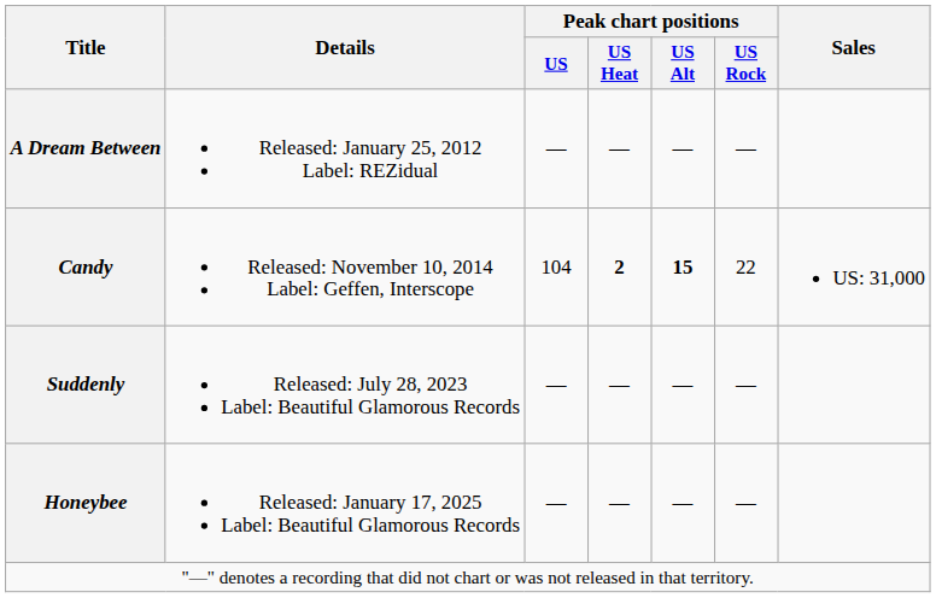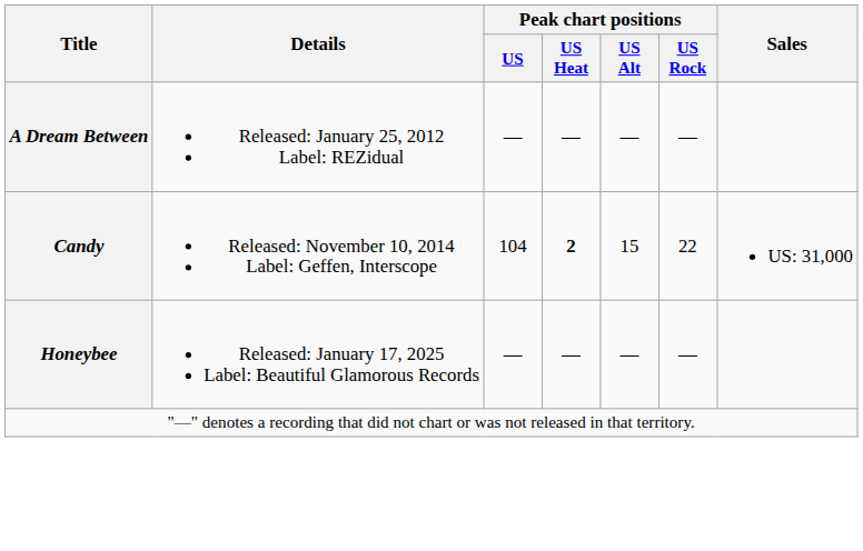 <table class="wikitable plainrowheaders" style="text-align:center;">
 <tr>
 <th scope="col" rowspan="2">Title</th>
 <th scope="col" rowspan="2">Details</th>
 <th scope="col" colspan="4">Peak chart positions</th>
 <th scope="col" rowspan="2">Sales</th>
 </tr>
 <tr>
 <th scope="col" style="width:3em;font-size:90%;"><a href='#'>US</a><br></th>
 <th scope="col" style="width:3em;font-size:90%;"><a href='#'>US<br>Heat</a><br></th>
 <th scope="col" style="width:3em;font-size:90%;"><a href='#'>US<br>Alt</a><br></th>
 <th scope="col" style="width:3em;font-size:90%;"><a href='#'>US<br>Rock</a><br></th>
 </tr>
 <tr>
 <th scope="row"><em>A Dream Between</em><br></th>
 <td><br><ul><li>Released: January 25, 2012</li><li>Label: REZidual</li></ul></td>
 <td>—</td>
 <td>—</td>
 <td>—</td>
 <td>—</td>
 <td></td>
 </tr>
 <tr>
 <th scope="row"><em>Candy</em></th>
 <td><br><ul><li>Released: November 10, 2014</li><li>Label: Geffen, Interscope</li></ul></td>
 <td>104</td>
 <td><strong>2</strong></td>
-<td><strong>15</strong></td>
+<td>15</td>
 <td>22</td>
 <td><br><ul><li>US: 31,000</li></ul></td>
-</tr>
-<tr>
-<th scope="row"><em>Suddenly</em></th>
-<td><br><ul><li>Released: July 28, 2023</li><li>Label: Beautiful Glamorous Records</li></ul></td>
-<td>—</td>
-<td>—</td>
-<td>—</td>
-<td>—</td>
-<td></td>
 </tr>
 <tr>
 <th scope="row"><em>Honeybee</em></th>
 <td><br><ul><li>Released: January 17, 2025</li><li>Label:  Beautiful Glamorous Records</li></ul></td>
 <td>—</td>
 <td>—</td>
 <td>—</td>
 <td>—</td>
 <td></td>
 </tr>
 <tr>
 <td colspan="7" style="font-size:90%">"—" denotes a recording that did not chart or was not released in that territory.</td>
 </tr>
 </table>
